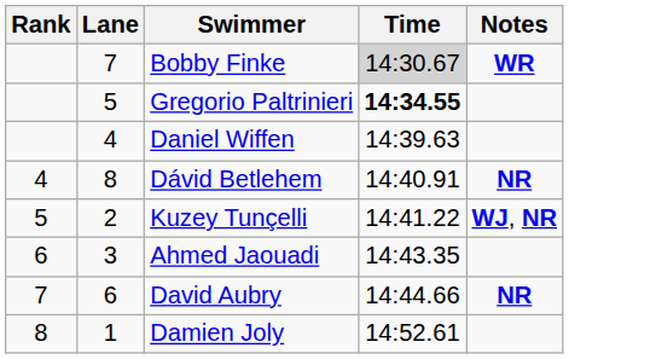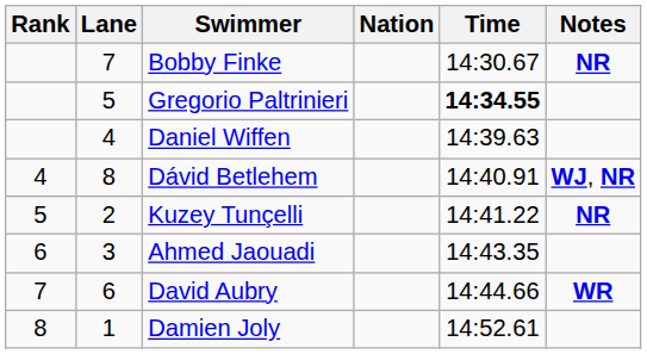 <table class="wikitable sortable mw-collapsible" style="text-align:center">
 <tr>
 <th scope="col">Rank</th>
 <th scope="col">Lane</th>
 <th scope="col">Swimmer</th>
+<th scope="col">Nation</th>
 <th scope="col">Time</th>
 <th scope="col">Notes</th>
 </tr>
 <tr>
 <td></td>
 <td>7</td>
 <td align="left"><a href='#'>Bobby Finke</a></td>
-<td style="background: lightgrey;">14:30.67</td>
-<td><strong><a href='#'>WR</a></strong></td>
+<td align="left"></td>
+<td>14:30.67</td>
+<td><strong><a href='#'>NR</a></strong></td>
 </tr>
 <tr>
 <td></td>
 <td>5</td>
 <td align="left"><a href='#'>Gregorio Paltrinieri</a></td>
+<td align="left"></td>
 <td><strong>14:34.55</strong></td>
 <td></td>
 </tr>
 <tr>
 <td></td>
 <td>4</td>
 <td align="left"><a href='#'>Daniel Wiffen</a></td>
+<td align="left"></td>
 <td>14:39.63</td>
 <td></td>
 </tr>
 <tr>
 <td>4</td>
 <td>8</td>
 <td align="left"><a href='#'>Dávid Betlehem</a></td>
+<td align="left"></td>
 <td>14:40.91</td>
-<td><strong><a href='#'>NR</a></strong></td>
+<td><strong><a href='#'>WJ</a></strong>, <strong><a href='#'>NR</a></strong></td>
 </tr>
 <tr>
 <td>5</td>
 <td>2</td>
 <td align="left"><a href='#'>Kuzey Tunçelli</a></td>
+<td align="left"></td>
 <td>14:41.22</td>
-<td><strong><a href='#'>WJ</a></strong>, <strong><a href='#'>NR</a></strong></td>
+<td><strong><a href='#'>NR</a></strong></td>
 </tr>
 <tr>
 <td>6</td>
 <td>3</td>
 <td align="left"><a href='#'>Ahmed Jaouadi</a></td>
+<td align="left"></td>
 <td>14:43.35</td>
 <td></td>
 </tr>
 <tr>
 <td>7</td>
 <td>6</td>
 <td align="left"><a href='#'>David Aubry</a></td>
+<td align="left"></td>
 <td>14:44.66</td>
-<td><strong><a href='#'>NR</a></strong></td>
+<td><strong><a href='#'>WR</a></strong></td>
 </tr>
 <tr>
 <td>8</td>
 <td>1</td>
 <td align="left"><a href='#'>Damien Joly</a></td>
+<td align="left"></td>
 <td>14:52.61</td>
 <td></td>
 </tr>
 </table>
